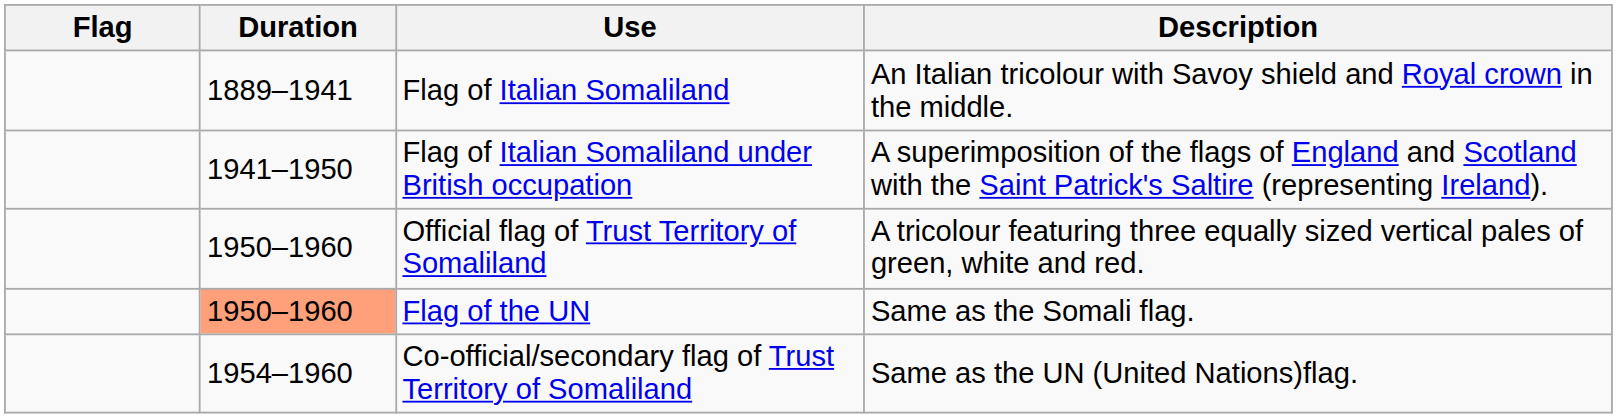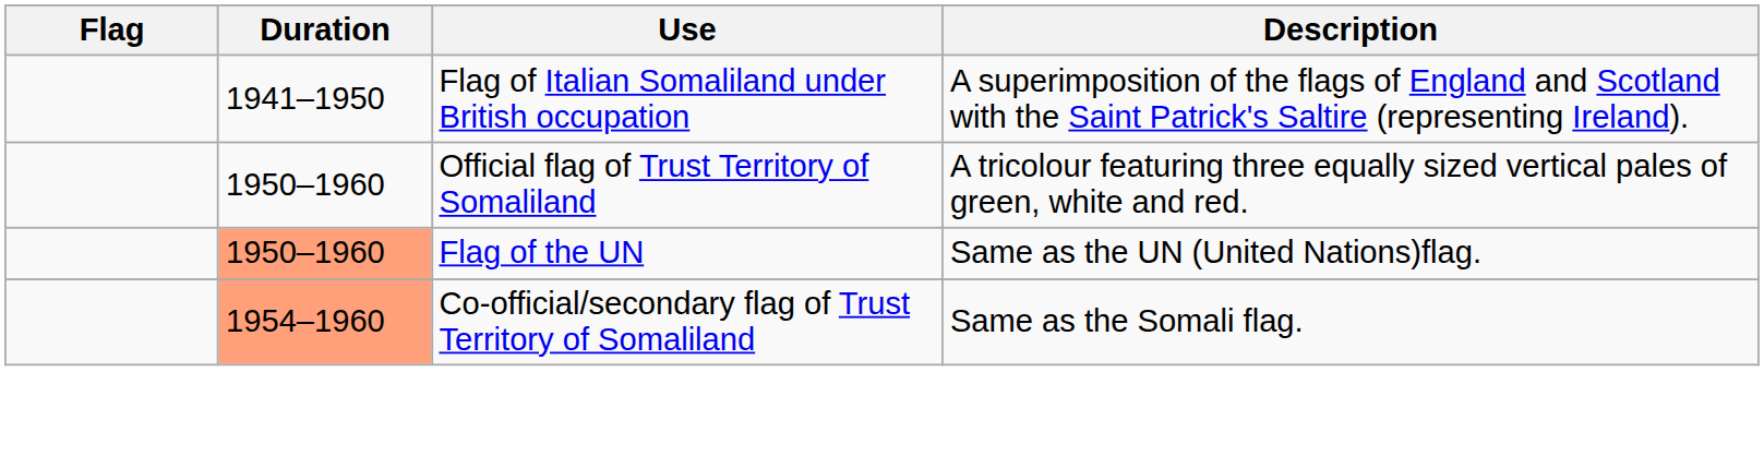 <table class="wikitable" width="100%">
 <tr>
 <th style="width:100px;">Flag</th>
 <th style="width:100px;">Duration</th>
 <th style="width:250px;">Use</th>
 <th style="min-width:250px">Description</th>
-</tr>
-<tr>
-<td></td>
-<td>1889–1941</td>
-<td>Flag of <a href='#'>Italian Somaliland</a></td>
-<td>An Italian tricolour with Savoy shield and <a href='#'>Royal crown</a> in the middle.</td>
 </tr>
 <tr>
 <td></td>
 <td>1941–1950</td>
 <td>Flag of <a href='#'>Italian Somaliland under British occupation</a></td>
 <td>A superimposition of the flags of <a href='#'>England</a> and <a href='#'>Scotland</a> with the <a href='#'>Saint Patrick's Saltire</a> (representing <a href='#'>Ireland</a>).</td>
 </tr>
 <tr>
 <td></td>
 <td>1950–1960</td>
 <td>Official flag of <a href='#'>Trust Territory of Somaliland</a></td>
 <td>A tricolour featuring three equally sized vertical pales of green, white and red.</td>
 </tr>
 <tr>
 <td></td>
 <td style="background: lightsalmon;">1950–1960</td>
 <td><a href='#'>Flag of the UN</a></td>
-<td>Same as the Somali flag.</td>
+<td>Same as the UN (United Nations)flag.</td>
 </tr>
 <tr>
 <td></td>
-<td>1954–1960</td>
+<td style="background: lightsalmon;">1954–1960</td>
 <td>Co-official/secondary flag of <a href='#'>Trust Territory of Somaliland</a></td>
-<td>Same as the UN (United Nations)flag.</td>
+<td>Same as the Somali flag.</td>
 </tr>
 </table>
